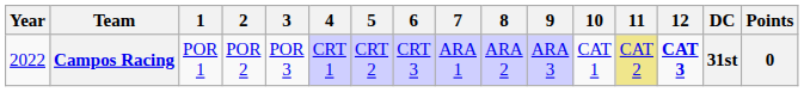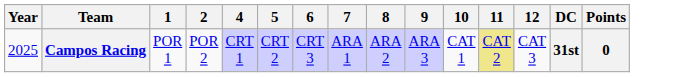 <table class="wikitable" style="text-align:center; font-size:85%;">
 <tr>
 <th>Year</th>
 <th>Team</th>
 <th>1</th>
 <th>2</th>
-<th>3</th>
 <th>4</th>
 <th>5</th>
 <th>6</th>
 <th>7</th>
 <th>8</th>
 <th>9</th>
 <th>10</th>
 <th>11</th>
 <th>12</th>
 <th>DC</th>
 <th>Points</th>
 </tr>
 <tr>
-<td><a href='#'>2022</a></td>
+<td><a href='#'>2025</a></td>
 <th><a href='#'>Campos Racing</a></th>
 <td><a href='#'>POR<br>1</a></td>
 <td><a href='#'>POR<br>2</a></td>
-<td><a href='#'>POR<br>3</a></td>
 <td style="background:#CFCFFF;"><a href='#'>CRT<br>1</a><br></td>
 <td style="background:#CFCFFF;"><a href='#'>CRT<br>2</a><br></td>
 <td style="background:#CFCFFF;"><a href='#'>CRT<br>3</a><br></td>
 <td style="background:#CFCFFF;"><a href='#'>ARA<br>1</a><br></td>
 <td style="background:#CFCFFF;"><a href='#'>ARA<br>2</a><br></td>
 <td style="background:#CFCFFF;"><a href='#'>ARA<br>3</a><br></td>
 <td><a href='#'>CAT<br>1</a></td>
 <td style="background: khaki;"><a href='#'>CAT<br>2</a></td>
-<td><strong><a href='#'>CAT<br>3</a></strong></td>
+<td><a href='#'>CAT<br>3</a></td>
 <th>31st</th>
 <th>0</th>
 </tr>
 </table>
